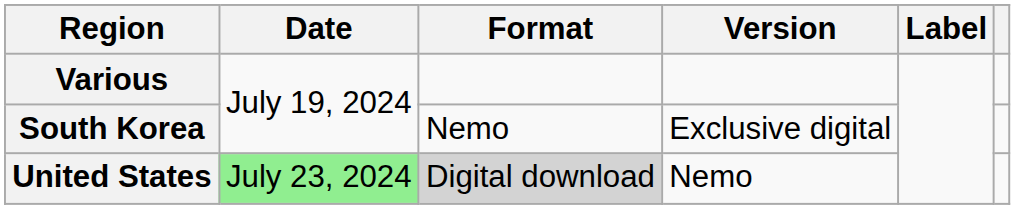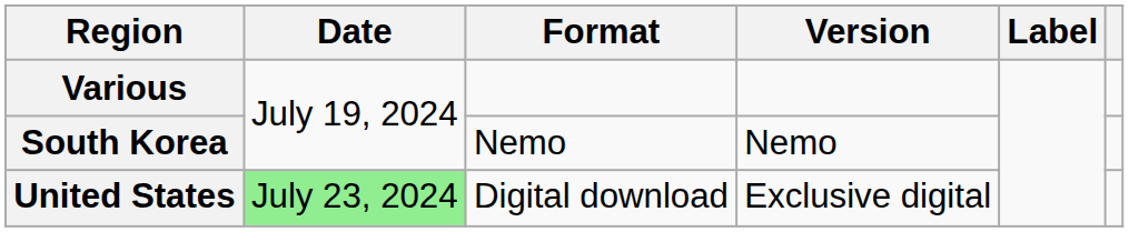 <table class="wikitable plainrowheaders">
 <tr>
 <th scope="col">Region</th>
 <th scope="col">Date</th>
 <th scope="col">Format</th>
 <th scope="col">Version</th>
 <th scope="col">Label</th>
 <th scope="col"></th>
 </tr>
 <tr>
 <th scope="row">Various</th>
 <td rowspan="2">July 19, 2024</td>
 <td></td>
 <td></td>
 <td rowspan="3"></td>
 <td style="text-align:center"></td>
 </tr>
 <tr>
 <th scope="row">South Korea</th>
 <td>Nemo</td>
-<td>Exclusive digital</td>
+<td>Nemo</td>
 <td style="text-align:center"></td>
 </tr>
 <tr>
 <th scope="row">United States</th>
 <td style="background: lightgreen;">July 23, 2024</td>
-<td style="background: lightgrey;">Digital download</td>
-<td>Nemo</td>
+<td>Digital download</td>
+<td>Exclusive digital</td>
 <td style="text-align:center"></td>
 </tr>
 </table>
